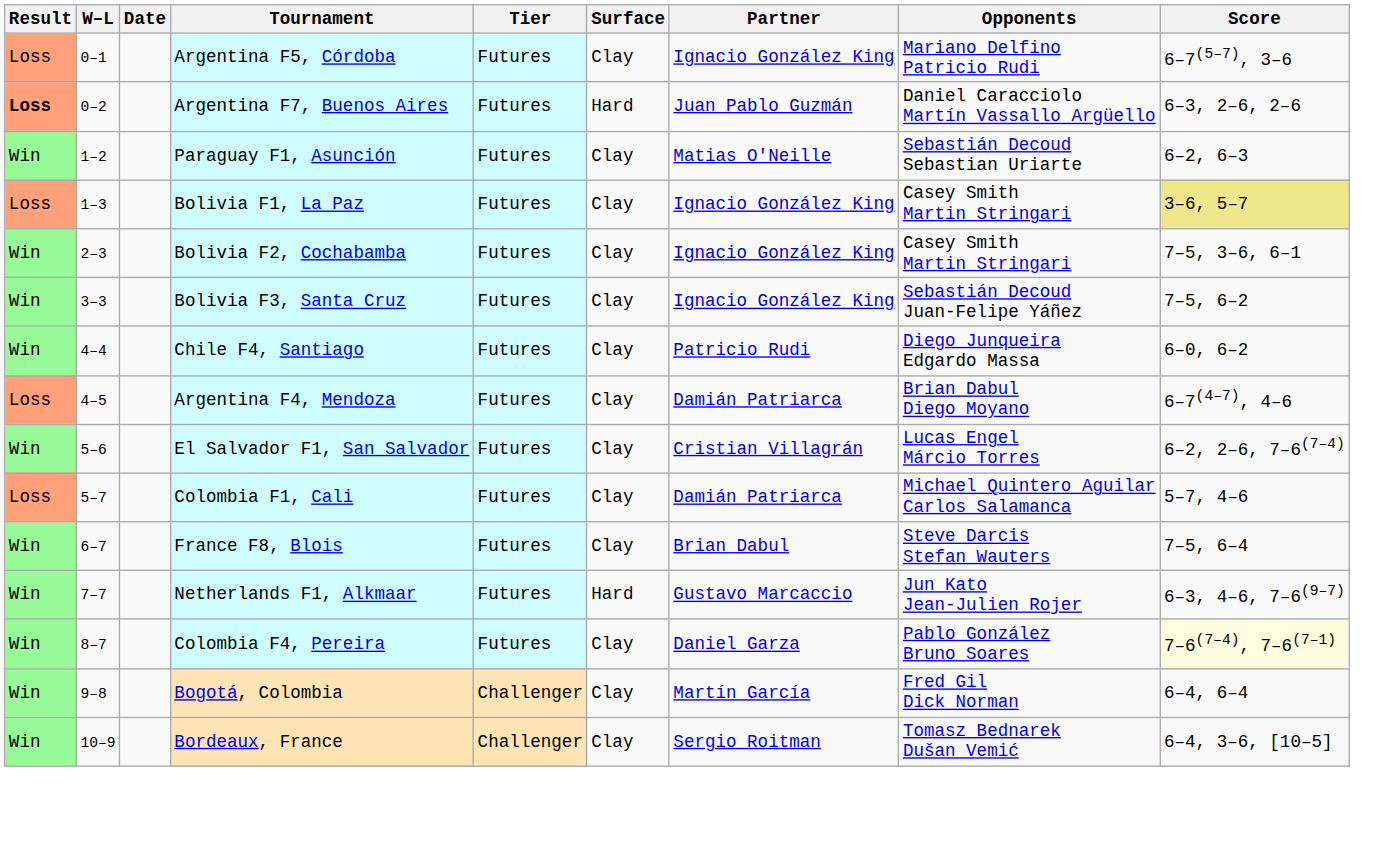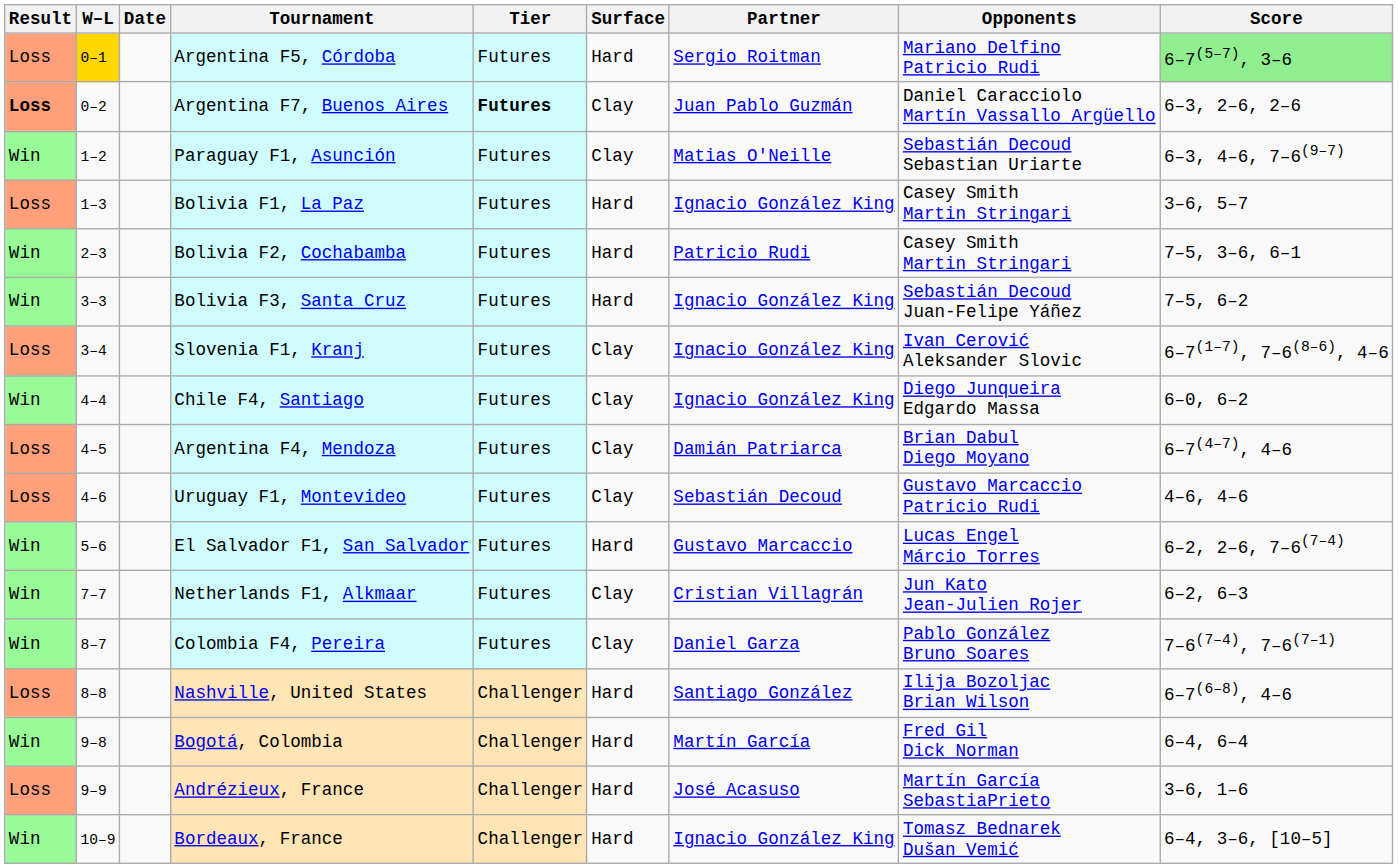 <table class="sortable wikitable">
 <tr>
 <th>Result</th>
 <th class="unsortable">W–L</th>
 <th>Date</th>
 <th>Tournament</th>
 <th>Tier</th>
 <th>Surface</th>
 <th>Partner</th>
 <th>Opponents</th>
 <th class="unsortable">Score</th>
 </tr>
 <tr>
 <td style="background:#ffa07a;">Loss</td>
-<td><small>0–1</small></td>
+<td style="background: gold;"><small>0–1</small></td>
 <td></td>
 <td style="background:#cffcff;">Argentina F5, <a href='#'>Córdoba</a></td>
 <td style="background:#cffcff;">Futures</td>
-<td>Clay</td>
-<td> <a href='#'>Ignacio González King</a></td>
+<td>Hard</td>
+<td> <a href='#'>Sergio Roitman</a></td>
 <td> <a href='#'>Mariano Delfino</a> <br>  <a href='#'>Patricio Rudi</a></td>
-<td>6–7<sup>(5–7)</sup>, 3–6</td>
+<td style="background: lightgreen;">6–7<sup>(5–7)</sup>, 3–6</td>
 </tr>
 <tr>
 <td style="background:#ffa07a;"><strong>Loss</strong></td>
 <td><small>0–2</small></td>
 <td></td>
 <td style="background:#cffcff;">Argentina F7, <a href='#'>Buenos Aires</a></td>
-<td style="background:#cffcff;">Futures</td>
-<td>Hard</td>
+<td style="background:#cffcff;"><strong>Futures</strong></td>
+<td>Clay</td>
 <td> <a href='#'>Juan Pablo Guzmán</a></td>
 <td> Daniel Caracciolo <br>  <a href='#'>Martín Vassallo Argüello</a></td>
 <td>6–3, 2–6, 2–6</td>
 </tr>
 <tr>
 <td style="background:#98fb98;">Win</td>
 <td><small>1–2</small></td>
 <td></td>
 <td style="background:#cffcff;">Paraguay F1, <a href='#'>Asunción</a></td>
 <td style="background:#cffcff;">Futures</td>
 <td>Clay</td>
 <td> <a href='#'>Matias O'Neille</a></td>
 <td> <a href='#'>Sebastián Decoud</a> <br>  Sebastian Uriarte</td>
-<td>6–2, 6–3</td>
+<td>6–3, 4–6, 7–6<sup>(9–7)</sup></td>
 </tr>
 <tr>
 <td style="background:#ffa07a;">Loss</td>
 <td><small>1–3</small></td>
 <td></td>
 <td style="background:#cffcff;">Bolivia F1, <a href='#'>La Paz</a></td>
 <td style="background:#cffcff;">Futures</td>
-<td>Clay</td>
+<td>Hard</td>
 <td> <a href='#'>Ignacio González King</a></td>
 <td> Casey Smith <br>  <a href='#'>Martin Stringari</a></td>
-<td style="background: khaki;">3–6, 5–7</td>
+<td>3–6, 5–7</td>
 </tr>
 <tr>
 <td style="background:#98fb98;">Win</td>
 <td><small>2–3</small></td>
 <td></td>
 <td style="background:#cffcff;">Bolivia F2, <a href='#'>Cochabamba</a></td>
 <td style="background:#cffcff;">Futures</td>
-<td>Clay</td>
-<td> <a href='#'>Ignacio González King</a></td>
+<td>Hard</td>
+<td> <a href='#'>Patricio Rudi</a></td>
 <td> Casey Smith <br>  <a href='#'>Martin Stringari</a></td>
 <td>7–5, 3–6, 6–1</td>
 </tr>
 <tr>
 <td style="background:#98fb98;">Win</td>
 <td><small>3–3</small></td>
 <td></td>
 <td style="background:#cffcff;">Bolivia F3, <a href='#'>Santa Cruz</a></td>
 <td style="background:#cffcff;">Futures</td>
-<td>Clay</td>
+<td>Hard</td>
 <td> <a href='#'>Ignacio González King</a></td>
 <td> <a href='#'>Sebastián Decoud</a> <br>  Juan-Felipe Yáñez</td>
 <td>7–5, 6–2</td>
+</tr>
+<tr>
+<td style="background:#ffa07a;">Loss</td>
+<td><small>3–4</small></td>
+<td></td>
+<td style="background:#cffcff;">Slovenia F1, <a href='#'>Kranj</a></td>
+<td style="background:#cffcff;">Futures</td>
+<td>Clay</td>
+<td> <a href='#'>Ignacio González King</a></td>
+<td> <a href='#'>Ivan Cerović</a> <br>  Aleksander Slovic</td>
+<td>6–7<sup>(1–7)</sup>, 7–6<sup>(8–6)</sup>, 4–6</td>
 </tr>
 <tr>
 <td style="background:#98fb98;">Win</td>
 <td><small>4–4</small></td>
 <td></td>
 <td style="background:#cffcff;">Chile F4, <a href='#'>Santiago</a></td>
 <td style="background:#cffcff;">Futures</td>
 <td>Clay</td>
-<td> <a href='#'>Patricio Rudi</a></td>
+<td> <a href='#'>Ignacio González King</a></td>
 <td> <a href='#'>Diego Junqueira</a> <br>  Edgardo Massa</td>
 <td>6–0, 6–2</td>
 </tr>
 <tr>
 <td style="background:#ffa07a;">Loss</td>
 <td><small>4–5</small></td>
 <td></td>
 <td style="background:#cffcff;">Argentina F4, <a href='#'>Mendoza</a></td>
 <td style="background:#cffcff;">Futures</td>
 <td>Clay</td>
 <td> <a href='#'>Damián Patriarca</a></td>
 <td> <a href='#'>Brian Dabul</a> <br>  <a href='#'>Diego Moyano</a></td>
 <td>6–7<sup>(4–7)</sup>, 4–6</td>
 </tr>
 <tr>
+<td style="background:#ffa07a;">Loss</td>
+<td><small>4–6</small></td>
+<td></td>
+<td style="background:#cffcff;">Uruguay F1, <a href='#'>Montevideo</a></td>
+<td style="background:#cffcff;">Futures</td>
+<td>Clay</td>
+<td> <a href='#'>Sebastián Decoud</a></td>
+<td> <a href='#'>Gustavo Marcaccio</a> <br>  <a href='#'>Patricio Rudi</a></td>
+<td>4–6, 4–6</td>
+</tr>
+<tr>
 <td style="background:#98fb98;">Win</td>
 <td><small>5–6</small></td>
 <td></td>
 <td style="background:#cffcff;">El Salvador F1, <a href='#'>San Salvador</a></td>
 <td style="background:#cffcff;">Futures</td>
-<td>Clay</td>
-<td> <a href='#'>Cristian Villagrán</a></td>
+<td>Hard</td>
+<td> <a href='#'>Gustavo Marcaccio</a></td>
 <td> <a href='#'>Lucas Engel</a> <br>  <a href='#'>Márcio Torres</a></td>
 <td>6–2, 2–6, 7–6<sup>(7–4)</sup></td>
-</tr>
-<tr>
-<td style="background:#ffa07a;">Loss</td>
-<td><small>5–7</small></td>
-<td></td>
-<td style="background:#cffcff;">Colombia F1, <a href='#'>Cali</a></td>
-<td style="background:#cffcff;">Futures</td>
-<td>Clay</td>
-<td> <a href='#'>Damián Patriarca</a></td>
-<td> <a href='#'>Michael Quintero Aguilar</a> <br>  <a href='#'>Carlos Salamanca</a></td>
-<td>5–7, 4–6</td>
-</tr>
-<tr>
-<td style="background:#98fb98;">Win</td>
-<td><small>6–7</small></td>
-<td></td>
-<td style="background:#cffcff;">France F8, <a href='#'>Blois</a></td>
-<td style="background:#cffcff;">Futures</td>
-<td>Clay</td>
-<td> <a href='#'>Brian Dabul</a></td>
-<td> <a href='#'>Steve Darcis</a> <br>  <a href='#'>Stefan Wauters</a></td>
-<td>7–5, 6–4</td>
 </tr>
 <tr>
 <td style="background:#98fb98;">Win</td>
 <td><small>7–7</small></td>
 <td></td>
 <td style="background:#cffcff;">Netherlands F1, <a href='#'>Alkmaar</a></td>
 <td style="background:#cffcff;">Futures</td>
-<td>Hard</td>
-<td> <a href='#'>Gustavo Marcaccio</a></td>
+<td>Clay</td>
+<td> <a href='#'>Cristian Villagrán</a></td>
 <td> <a href='#'>Jun Kato</a> <br>  <a href='#'>Jean-Julien Rojer</a></td>
-<td>6–3, 4–6, 7–6<sup>(9–7)</sup></td>
+<td>6–2, 6–3</td>
 </tr>
 <tr>
 <td style="background:#98fb98;">Win</td>
 <td><small>8–7</small></td>
 <td></td>
 <td style="background:#cffcff;">Colombia F4, <a href='#'>Pereira</a></td>
 <td style="background:#cffcff;">Futures</td>
 <td>Clay</td>
 <td> <a href='#'>Daniel Garza</a></td>
 <td> <a href='#'>Pablo González</a> <br>  <a href='#'>Bruno Soares</a></td>
-<td style="background: lightyellow;">7–6<sup>(7–4)</sup>, 7–6<sup>(7–1)</sup></td>
+<td>7–6<sup>(7–4)</sup>, 7–6<sup>(7–1)</sup></td>
+</tr>
+<tr>
+<td style="background:#ffa07a;">Loss</td>
+<td><small>8–8</small></td>
+<td></td>
+<td style="background:moccasin;"><a href='#'>Nashville</a>, United States</td>
+<td style="background:moccasin;">Challenger</td>
+<td>Hard</td>
+<td> <a href='#'>Santiago González</a></td>
+<td> <a href='#'>Ilija Bozoljac</a> <br>  <a href='#'>Brian Wilson</a></td>
+<td>6–7<sup>(6–8)</sup>, 4–6</td>
 </tr>
 <tr>
 <td style="background:#98fb98;">Win</td>
 <td><small>9–8</small></td>
 <td></td>
 <td style="background:moccasin;"><a href='#'>Bogotá</a>, Colombia</td>
 <td style="background:moccasin;">Challenger</td>
-<td>Clay</td>
+<td>Hard</td>
 <td> <a href='#'>Martín García</a></td>
 <td> <a href='#'>Fred Gil</a> <br>  <a href='#'>Dick Norman</a></td>
 <td>6–4, 6–4</td>
+</tr>
+<tr>
+<td style="background:#ffa07a;">Loss</td>
+<td><small>9–9</small></td>
+<td></td>
+<td style="background:moccasin;"><a href='#'>Andrézieux</a>, France</td>
+<td style="background:moccasin;">Challenger</td>
+<td>Hard</td>
+<td> <a href='#'>José Acasuso</a></td>
+<td> <a href='#'>Martín García</a> <br>  <a href='#'>SebastiaPrieto</a></td>
+<td>3–6, 1–6</td>
 </tr>
 <tr>
 <td style="background:#98fb98;">Win</td>
 <td><small>10–9</small></td>
 <td></td>
 <td style="background:moccasin;"><a href='#'>Bordeaux</a>, France</td>
 <td style="background:moccasin;">Challenger</td>
-<td>Clay</td>
-<td> <a href='#'>Sergio Roitman</a></td>
+<td>Hard</td>
+<td> <a href='#'>Ignacio González King</a></td>
 <td> <a href='#'>Tomasz Bednarek</a> <br>  <a href='#'>Dušan Vemić</a></td>
 <td>6–4, 3–6, [10–5]</td>
 </tr>
 </table>
